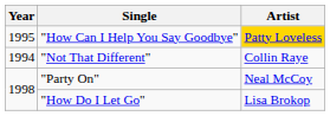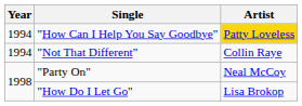 <table class="wikitable">
 <tr>
 <th>Year</th>
 <th>Single</th>
 <th>Artist</th>
 </tr>
 <tr>
-<td>1995</td>
+<td>1994</td>
 <td>"<a href='#'>How Can I Help You Say Goodbye</a>"</td>
 <td style="background: gold;"><a href='#'>Patty Loveless</a></td>
 </tr>
 <tr>
 <td>1994</td>
 <td>"<a href='#'>Not That Different</a>"</td>
 <td><a href='#'>Collin Raye</a></td>
 </tr>
 <tr>
 <td rowspan="2">1998</td>
 <td>"Party On"</td>
 <td><a href='#'>Neal McCoy</a></td>
 </tr>
 <tr>
 <td>"<a href='#'>How Do I Let Go</a>"</td>
 <td><a href='#'>Lisa Brokop</a></td>
 </tr>
 </table>
